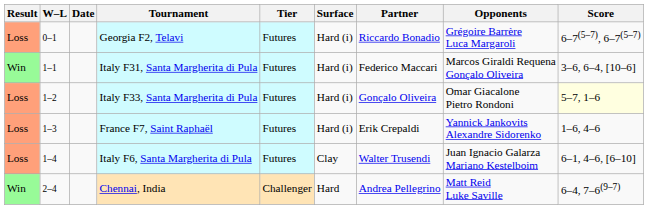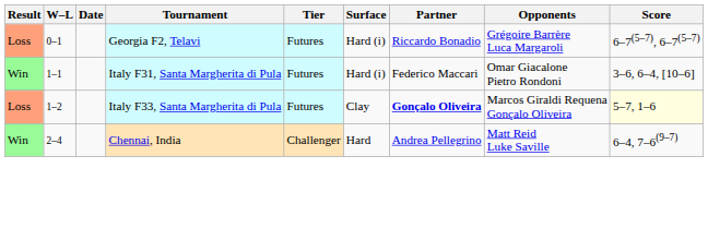 <table class="sortable wikitable">
 <tr>
 <th>Result</th>
 <th class="unsortable">W–L</th>
 <th>Date</th>
 <th>Tournament</th>
 <th>Tier</th>
 <th>Surface</th>
 <th>Partner</th>
 <th>Opponents</th>
 <th class="unsortable">Score</th>
 </tr>
 <tr>
 <td bgcolor=FFA07A>Loss</td>
 <td><small>0–1</small></td>
 <td></td>
 <td style="background:#cffcff;">Georgia F2, <a href='#'>Telavi</a></td>
 <td style="background:#cffcff;">Futures</td>
 <td>Hard (i)</td>
 <td> <a href='#'>Riccardo Bonadio</a></td>
 <td> <a href='#'>Grégoire Barrère</a><br> <a href='#'>Luca Margaroli</a></td>
 <td>6–7<sup>(5–7)</sup>, 6–7<sup>(5–7)</sup></td>
 </tr>
 <tr>
 <td bgcolor=98FB98>Win</td>
 <td><small>1–1</small></td>
 <td></td>
 <td style="background:#cffcff;">Italy F31, <a href='#'>Santa Margherita di Pula</a></td>
 <td style="background:#cffcff;">Futures</td>
 <td>Hard (i)</td>
 <td> Federico Maccari</td>
-<td> Marcos Giraldi Requena<br> <a href='#'>Gonçalo Oliveira</a></td>
+<td> Omar Giacalone<br> Pietro Rondoni</td>
 <td>3–6, 6–4, [10–6]</td>
 </tr>
 <tr>
 <td bgcolor=FFA07A>Loss</td>
 <td><small>1–2</small></td>
 <td></td>
 <td style="background:#cffcff;">Italy F33, <a href='#'>Santa Margherita di Pula</a></td>
 <td style="background:#cffcff;">Futures</td>
-<td>Hard (i)</td>
-<td> <a href='#'>Gonçalo Oliveira</a></td>
-<td> Omar Giacalone<br> Pietro Rondoni</td>
+<td>Clay</td>
+<td><strong> <a href='#'>Gonçalo Oliveira</a></strong></td>
+<td> Marcos Giraldi Requena<br> <a href='#'>Gonçalo Oliveira</a></td>
 <td style="background: lightyellow;">5–7, 1–6</td>
-</tr>
-<tr>
-<td bgcolor=FFA07A>Loss</td>
-<td><small>1–3</small></td>
-<td></td>
-<td style="background:#cffcff;">France F7, <a href='#'>Saint Raphaël</a></td>
-<td style="background:#cffcff;">Futures</td>
-<td>Hard (i)</td>
-<td> Erik Crepaldi</td>
-<td> <a href='#'>Yannick Jankovits</a><br> <a href='#'>Alexandre Sidorenko</a></td>
-<td>1–6, 4–6</td>
-</tr>
-<tr>
-<td bgcolor=FFA07A>Loss</td>
-<td><small>1–4</small></td>
-<td></td>
-<td style="background:#cffcff;">Italy F6, <a href='#'>Santa Margherita di Pula</a></td>
-<td style="background:#cffcff;">Futures</td>
-<td>Clay</td>
-<td> <a href='#'>Walter Trusendi</a></td>
-<td> Juan Ignacio Galarza<br> <a href='#'>Mariano Kestelboim</a></td>
-<td>6–1, 4–6, [6–10]</td>
 </tr>
 <tr>
 <td bgcolor=98FB98>Win</td>
 <td><small>2–4</small></td>
 <td><a href='#'></a></td>
 <td style="background:moccasin;"><a href='#'>Chennai</a>, India</td>
 <td style="background:moccasin;">Challenger</td>
 <td>Hard</td>
 <td> <a href='#'>Andrea Pellegrino</a></td>
 <td> <a href='#'>Matt Reid</a><br> <a href='#'>Luke Saville</a></td>
 <td>6–4, 7–6<sup>(9–7)</sup></td>
 </tr>
 </table>
